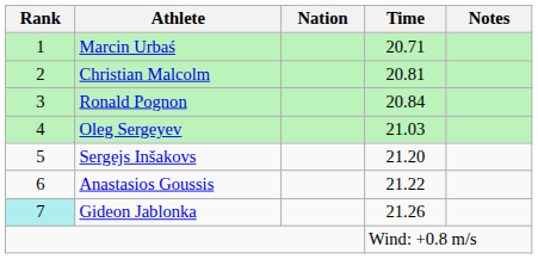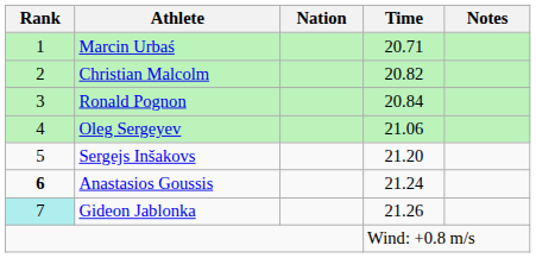 <table class="wikitable sortable" style="text-align:center;width: 55%;">
 <tr>
 <th scope="col">Rank</th>
 <th scope="col">Athlete</th>
 <th scope="col">Nation</th>
 <th scope="col">Time</th>
 <th scope="col">Notes</th>
 </tr>
 <tr bgcolor=bbf3bb>
 <td>1</td>
 <td align=left><a href='#'>Marcin Urbaś</a></td>
 <td align=left></td>
 <td>20.71</td>
 <td></td>
 </tr>
 <tr bgcolor=bbf3bb>
 <td>2</td>
 <td align=left><a href='#'>Christian Malcolm</a></td>
 <td align=left></td>
-<td>20.81</td>
+<td>20.82</td>
 <td></td>
 </tr>
 <tr bgcolor=bbf3bb>
 <td>3</td>
 <td align=left><a href='#'>Ronald Pognon</a></td>
 <td align=left></td>
 <td>20.84</td>
 <td></td>
 </tr>
 <tr bgcolor=bbf3bb>
 <td>4</td>
 <td align=left><a href='#'>Oleg Sergeyev</a></td>
 <td align=left></td>
-<td>21.03</td>
+<td>21.06</td>
 <td></td>
 </tr>
 <tr>
 <td>5</td>
 <td align=left><a href='#'>Sergejs Inšakovs</a></td>
 <td align=left></td>
 <td>21.20</td>
 <td></td>
 </tr>
 <tr>
-<td>6</td>
+<td><strong>6</strong></td>
 <td align=left><a href='#'>Anastasios Goussis</a></td>
 <td align=left></td>
-<td>21.22</td>
+<td>21.24</td>
 <td></td>
 </tr>
 <tr>
 <td style="background: paleturquoise;">7</td>
 <td align=left><a href='#'>Gideon Jablonka</a></td>
 <td align=left></td>
 <td>21.26</td>
 <td></td>
 </tr>
 <tr class="sortbottom">
 <td colspan="3"></td>
 <td colspan="2" style="text-align:left;">Wind: +0.8 m/s</td>
 </tr>
 </table>
